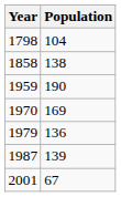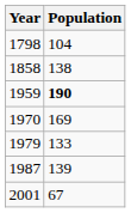 <table class="wikitable floatleft" style="margin: 0 1em 0 0;">
 <tr>
 <th>Year</th>
 <th>Population</th>
 </tr>
 <tr>
 <td>1798</td>
 <td>104</td>
 </tr>
 <tr>
 <td>1858</td>
 <td>138</td>
 </tr>
 <tr>
 <td>1959</td>
-<td>190</td>
+<td><strong>190</strong></td>
 </tr>
 <tr>
 <td>1970</td>
 <td>169</td>
 </tr>
 <tr>
 <td>1979</td>
-<td>136</td>
+<td>133</td>
 </tr>
 <tr>
 <td>1987</td>
 <td>139</td>
 </tr>
 <tr>
 <td>2001</td>
 <td>67</td>
 </tr>
 </table>
